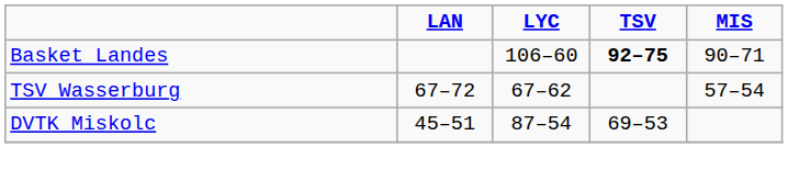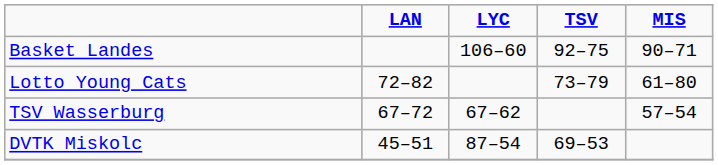 <table style="font-size: 90%; text-align: center" class="wikitable">
 <tr>
 <td width=220></td>
 <td width=50><strong><a href='#'>LAN</a></strong></td>
 <td width=50><strong><a href='#'>LYC</a></strong></td>
 <td width=50><strong><a href='#'>TSV</a></strong></td>
 <td width=50><strong><a href='#'>MIS</a></strong></td>
 </tr>
 <tr>
 <td align=left> <a href='#'>Basket Landes</a></td>
 <td></td>
 <td>106–60</td>
-<td><strong>92–75</strong></td>
+<td>92–75</td>
 <td>90–71</td>
+</tr>
+<tr>
+<td align=left> <a href='#'>Lotto Young Cats</a></td>
+<td>72–82</td>
+<td></td>
+<td>73–79</td>
+<td>61–80</td>
 </tr>
 <tr>
 <td align=left> <a href='#'>TSV Wasserburg</a></td>
 <td>67–72</td>
 <td>67–62</td>
 <td></td>
 <td>57–54</td>
 </tr>
 <tr>
 <td align=left> <a href='#'>DVTK Miskolc</a></td>
 <td>45–51</td>
 <td>87–54</td>
 <td>69–53</td>
 <td></td>
 </tr>
 <tr>
 </tr>
 </table>
